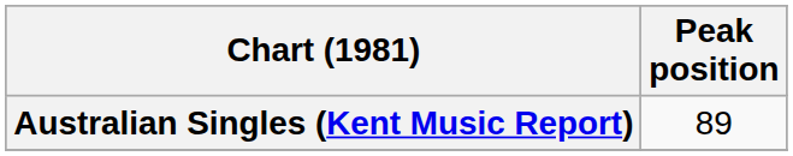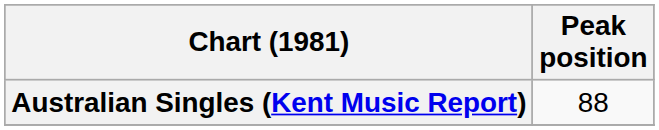 <table class="wikitable sortable plainrowheaders" style="text-align:center">
 <tr>
 <th>Chart (1981)</th>
 <th>Peak<br>position</th>
 </tr>
 <tr>
 <th scope="row">Australian Singles (<a href='#'>Kent Music Report</a>)</th>
-<td align="center">89</td>
+<td align="center">88</td>
 </tr>
 <tr>
 </tr>
 <tr>
 </tr>
 <tr>
 </tr>
 </table>
